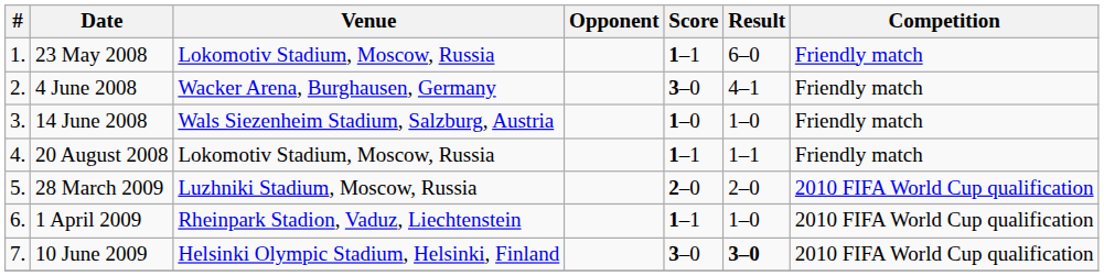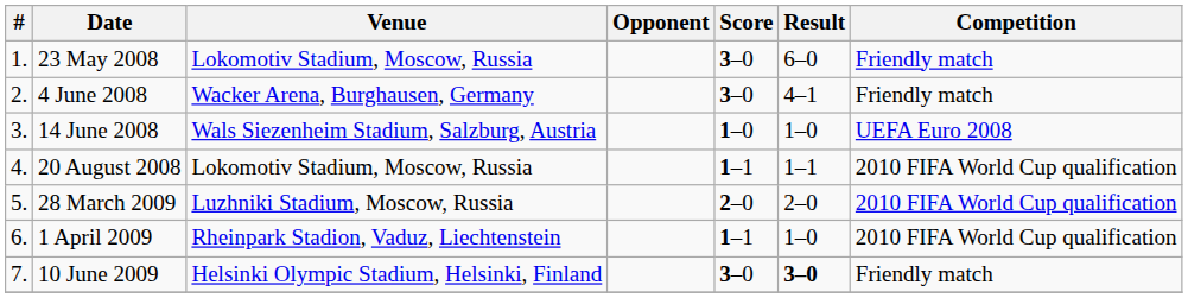 <table class="wikitable">
 <tr>
 <th>#</th>
 <th>Date</th>
 <th>Venue</th>
 <th>Opponent</th>
 <th>Score</th>
 <th>Result</th>
 <th>Competition</th>
 </tr>
 <tr>
 <td>1.</td>
 <td>23 May 2008</td>
 <td><a href='#'>Lokomotiv Stadium</a>, <a href='#'>Moscow</a>, <a href='#'>Russia</a></td>
 <td></td>
-<td><strong>1</strong>–1</td>
+<td><strong>3</strong>–0</td>
 <td>6–0</td>
 <td><a href='#'>Friendly match</a></td>
 </tr>
 <tr>
 <td>2.</td>
 <td>4 June 2008</td>
 <td><a href='#'>Wacker Arena</a>, <a href='#'>Burghausen</a>, <a href='#'>Germany</a></td>
 <td></td>
 <td><strong>3</strong>–0</td>
 <td>4–1</td>
 <td>Friendly match</td>
 </tr>
 <tr>
 <td>3.</td>
 <td>14 June 2008</td>
 <td><a href='#'>Wals Siezenheim Stadium</a>, <a href='#'>Salzburg</a>, <a href='#'>Austria</a></td>
 <td></td>
 <td><strong>1</strong>–0</td>
 <td>1–0</td>
-<td>Friendly match</td>
+<td><a href='#'>UEFA Euro 2008</a></td>
 </tr>
 <tr>
 <td>4.</td>
 <td>20 August 2008</td>
 <td>Lokomotiv Stadium, Moscow, Russia</td>
 <td></td>
 <td><strong>1</strong>–1</td>
 <td>1–1</td>
-<td>Friendly match</td>
+<td>2010 FIFA World Cup qualification</td>
 </tr>
 <tr>
 <td>5.</td>
 <td>28 March 2009</td>
 <td><a href='#'>Luzhniki Stadium</a>, Moscow, Russia</td>
 <td></td>
 <td><strong>2</strong>–0</td>
 <td>2–0</td>
 <td><a href='#'>2010 FIFA World Cup qualification</a></td>
 </tr>
 <tr>
 <td>6.</td>
 <td>1 April 2009</td>
 <td><a href='#'>Rheinpark Stadion</a>, <a href='#'>Vaduz</a>, <a href='#'>Liechtenstein</a></td>
 <td></td>
 <td><strong>1</strong>–1</td>
 <td>1–0</td>
 <td>2010 FIFA World Cup qualification</td>
 </tr>
 <tr>
 <td>7.</td>
 <td>10 June 2009</td>
 <td><a href='#'>Helsinki Olympic Stadium</a>, <a href='#'>Helsinki</a>, <a href='#'>Finland</a></td>
 <td></td>
 <td><strong>3</strong>–0</td>
 <td><strong>3–0</strong></td>
-<td>2010 FIFA World Cup qualification</td>
+<td>Friendly match</td>
 </tr>
 <tr>
 </tr>
 </table>
